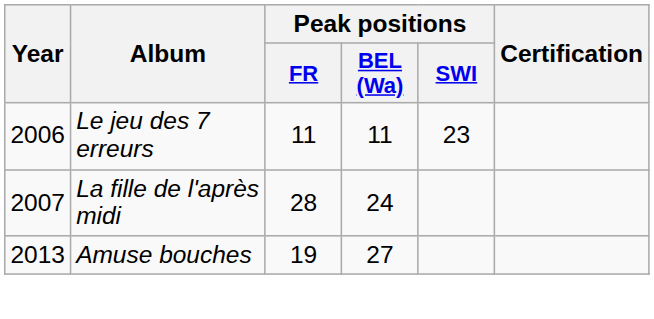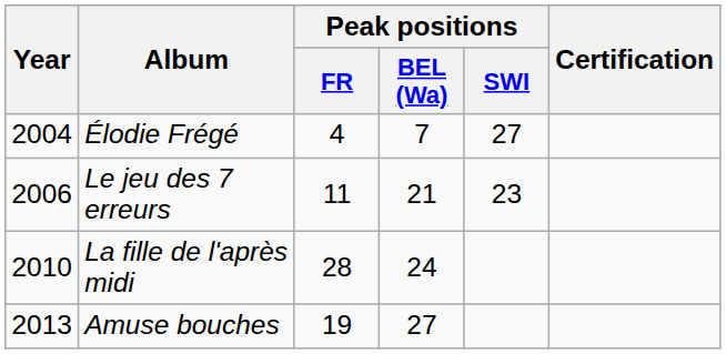 <table class="wikitable">
 <tr>
 <th rowspan="2" style="text-align:center; width:10px;">Year</th>
 <th rowspan="2" style="text-align:center; width:120px;">Album</th>
 <th colspan="3" style="text-align:center; width:20px;">Peak positions</th>
 <th rowspan="2" style="text-align:center; width:70px;">Certification</th>
 </tr>
 <tr>
 <th scope="col" style="width:3em;font-size:90%;"><a href='#'>FR</a><br></th>
 <th scope="col" style="width:3em;font-size:90%;"><a href='#'>BEL <br>(Wa)</a><br></th>
 <th scope="col" style="width:3em;font-size:90%;"><a href='#'>SWI</a><br></th>
 </tr>
 <tr>
+<td style="text-align:center;">2004</td>
+<td><em>Élodie Frégé</em></td>
+<td style="text-align:center;">4</td>
+<td style="text-align:center;">7</td>
+<td style="text-align:center;">27</td>
+<td style="text-align:center;"></td>
+</tr>
+<tr>
 <td style="text-align:center;">2006</td>
 <td><em>Le jeu des 7 erreurs</em></td>
 <td style="text-align:center;">11</td>
-<td style="text-align:center;">11</td>
+<td style="text-align:center;">21</td>
 <td style="text-align:center;">23</td>
 <td style="text-align:center;"></td>
 </tr>
 <tr>
-<td style="text-align:center;">2007</td>
+<td style="text-align:center;">2010</td>
 <td><em>La fille de l'après midi</em></td>
 <td style="text-align:center;">28</td>
 <td style="text-align:center;">24</td>
 <td style="text-align:center;"></td>
 <td style="text-align:center;"></td>
 </tr>
 <tr>
 <td style="text-align:center;">2013</td>
 <td><em>Amuse bouches</em></td>
 <td style="text-align:center;">19</td>
 <td style="text-align:center;">27</td>
 <td style="text-align:center;"></td>
 <td style="text-align:center;"></td>
 </tr>
 </table>
